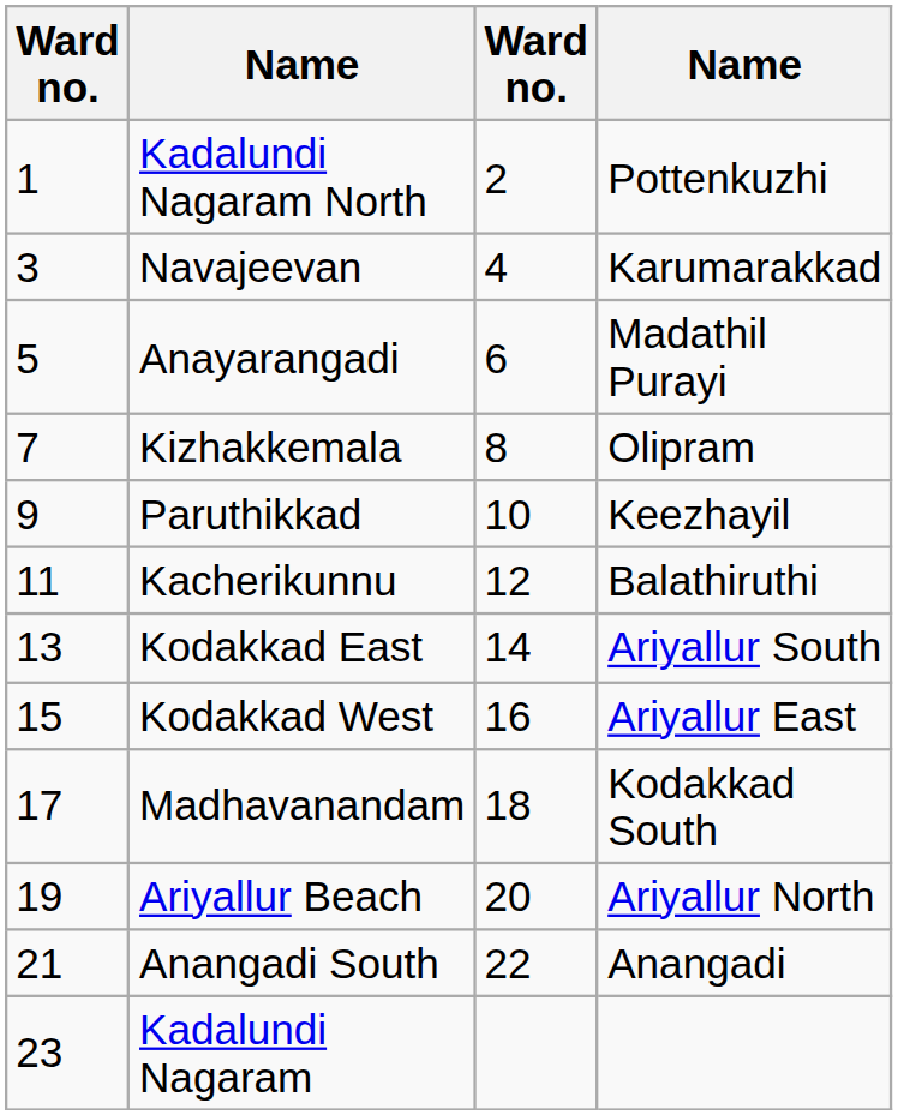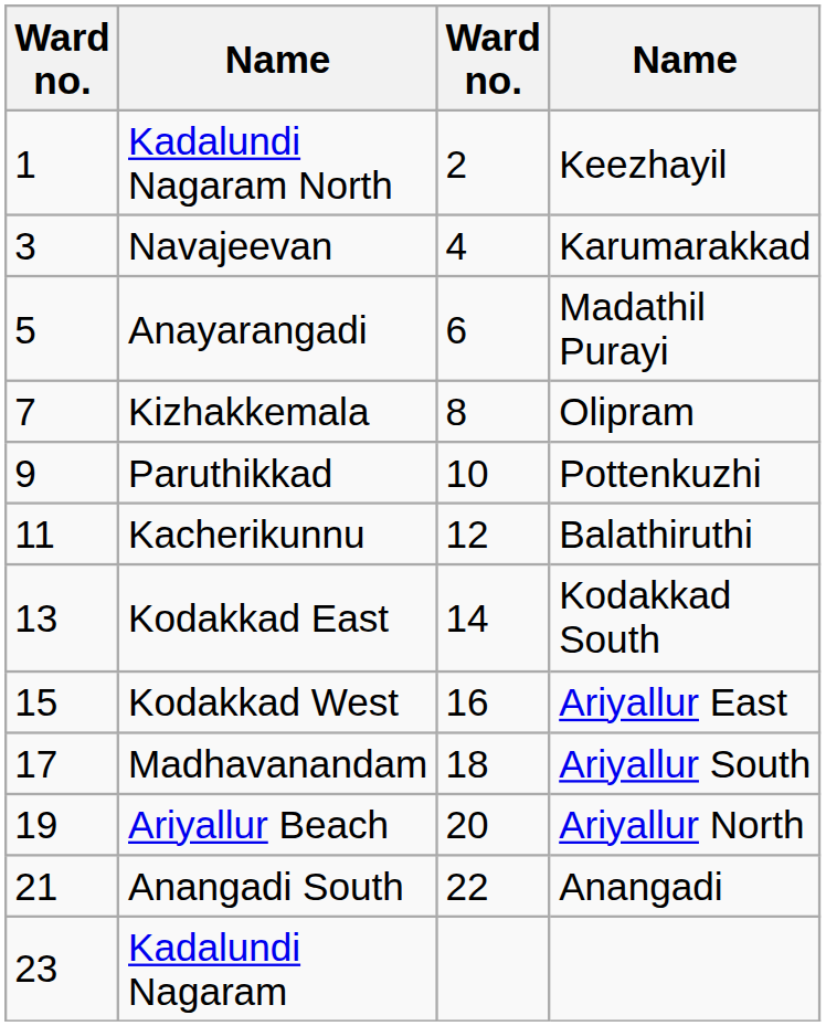 <table class="wikitable sortable" style="font-size: 95%;">
 <tr>
 <th width="20px">Ward no.</th>
 <th width="75px">Name</th>
 <th width="20px">Ward no.</th>
 <th width="75px">Name</th>
 </tr>
 <tr>
 <td>1</td>
 <td><a href='#'>Kadalundi</a> Nagaram North</td>
 <td>2</td>
-<td>Pottenkuzhi</td>
+<td>Keezhayil</td>
 </tr>
 <tr>
 <td>3</td>
 <td>Navajeevan</td>
 <td>4</td>
 <td>Karumarakkad</td>
 </tr>
 <tr>
 <td>5</td>
 <td>Anayarangadi</td>
 <td>6</td>
 <td>Madathil Purayi</td>
 </tr>
 <tr>
 <td>7</td>
 <td>Kizhakkemala</td>
 <td>8</td>
 <td>Olipram</td>
 </tr>
 <tr>
 <td>9</td>
 <td>Paruthikkad</td>
 <td>10</td>
-<td>Keezhayil</td>
+<td>Pottenkuzhi</td>
 </tr>
 <tr>
 <td>11</td>
 <td>Kacherikunnu</td>
 <td>12</td>
 <td>Balathiruthi</td>
 </tr>
 <tr>
 <td>13</td>
 <td>Kodakkad East</td>
 <td>14</td>
-<td><a href='#'>Ariyallur</a> South</td>
+<td>Kodakkad South</td>
 </tr>
 <tr>
 <td>15</td>
 <td>Kodakkad West</td>
 <td>16</td>
 <td><a href='#'>Ariyallur</a> East</td>
 </tr>
 <tr>
 <td>17</td>
 <td>Madhavanandam</td>
 <td>18</td>
-<td>Kodakkad South</td>
+<td><a href='#'>Ariyallur</a> South</td>
 </tr>
 <tr>
 <td>19</td>
 <td><a href='#'>Ariyallur</a> Beach</td>
 <td>20</td>
 <td><a href='#'>Ariyallur</a> North</td>
 </tr>
 <tr>
 <td>21</td>
 <td>Anangadi South</td>
 <td>22</td>
 <td>Anangadi</td>
 </tr>
 <tr>
 <td>23</td>
 <td><a href='#'>Kadalundi</a> Nagaram</td>
 <td></td>
 <td></td>
 </tr>
 </table>
